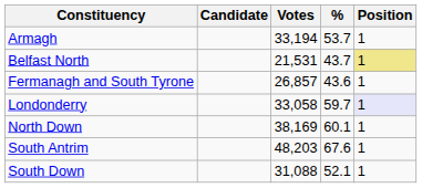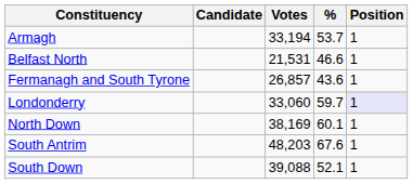 <table class="wikitable sortable">
 <tr>
 <th>Constituency</th>
 <th>Candidate</th>
 <th>Votes</th>
 <th>%</th>
 <th>Position</th>
 </tr>
 <tr>
 <td><a href='#'>Armagh</a></td>
 <td></td>
 <td>33,194</td>
 <td>53.7</td>
 <td>1</td>
 </tr>
 <tr>
 <td><a href='#'>Belfast North</a></td>
 <td></td>
 <td>21,531</td>
-<td>43.7</td>
-<td style="background: khaki;">1</td>
+<td>46.6</td>
+<td>1</td>
 </tr>
 <tr>
 <td><a href='#'>Fermanagh and South Tyrone</a></td>
 <td></td>
 <td>26,857</td>
 <td>43.6</td>
 <td>1</td>
 </tr>
 <tr>
 <td><a href='#'>Londonderry</a></td>
 <td></td>
-<td>33,058</td>
+<td>33,060</td>
 <td>59.7</td>
 <td style="background: lavender;">1</td>
 </tr>
 <tr>
 <td><a href='#'>North Down</a></td>
 <td></td>
 <td>38,169</td>
 <td>60.1</td>
 <td>1</td>
 </tr>
 <tr>
 <td><a href='#'>South Antrim</a></td>
 <td></td>
 <td>48,203</td>
 <td>67.6</td>
 <td>1</td>
 </tr>
 <tr>
 <td><a href='#'>South Down</a></td>
 <td></td>
-<td>31,088</td>
+<td>39,088</td>
 <td>52.1</td>
 <td>1</td>
 </tr>
 </table>
